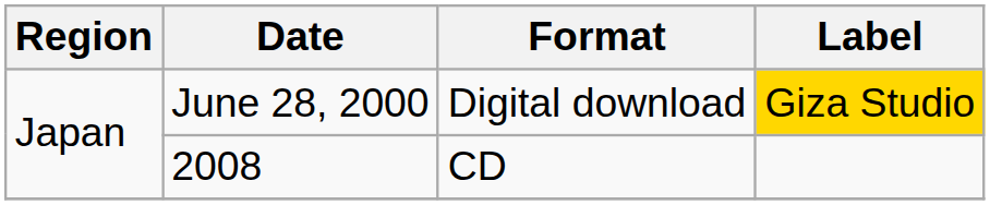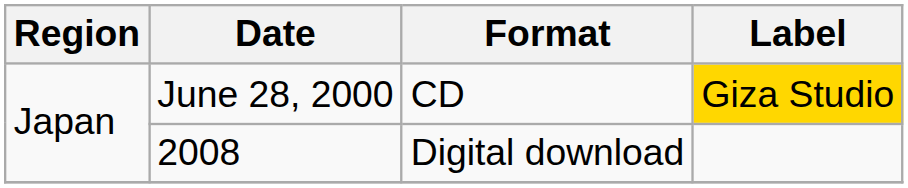 <table class="wikitable plainrowheaders">
 <tr>
 <th scope="col">Region</th>
 <th scope="col">Date</th>
 <th scope="col">Format</th>
 <th scope="col">Label</th>
 </tr>
 <tr>
 <td rowspan="2">Japan</td>
 <td>June 28, 2000</td>
-<td>Digital download</td>
+<td>CD</td>
 <td style="background: gold;">Giza Studio</td>
 </tr>
 <tr>
 <td>2008</td>
-<td>CD</td>
+<td>Digital download</td>
 <td></td>
 </tr>
 <tr>
 </tr>
 </table>
